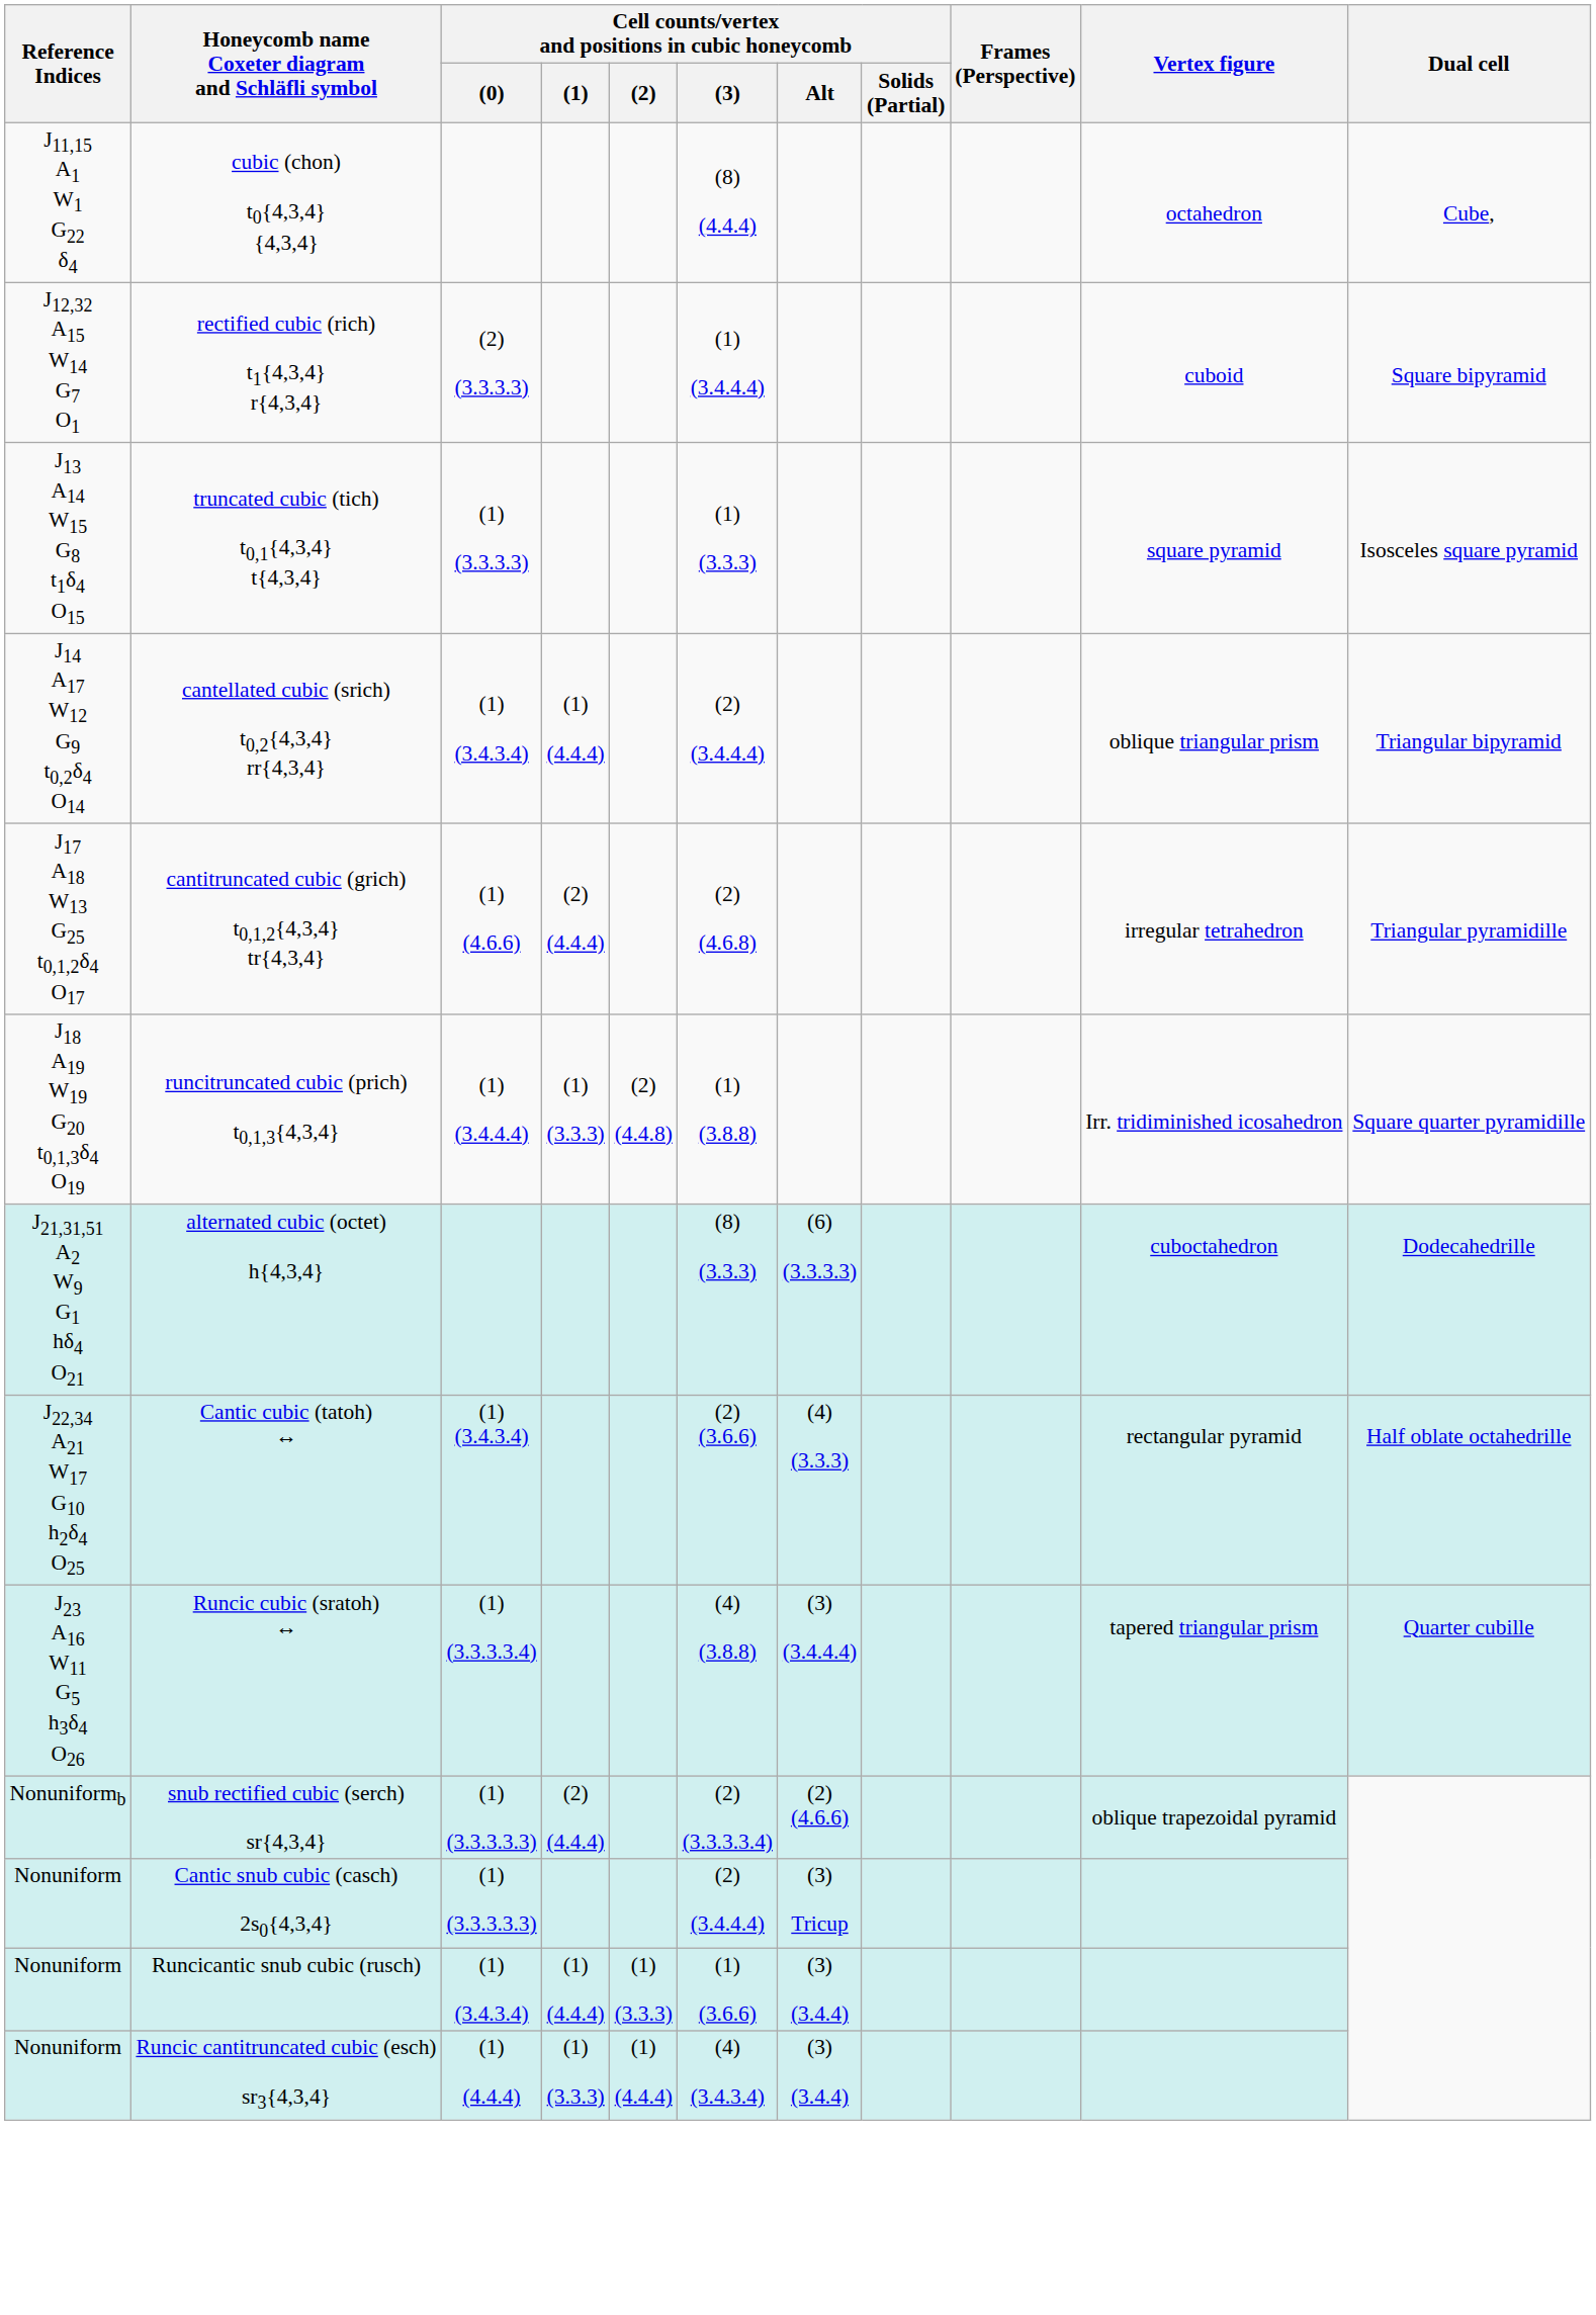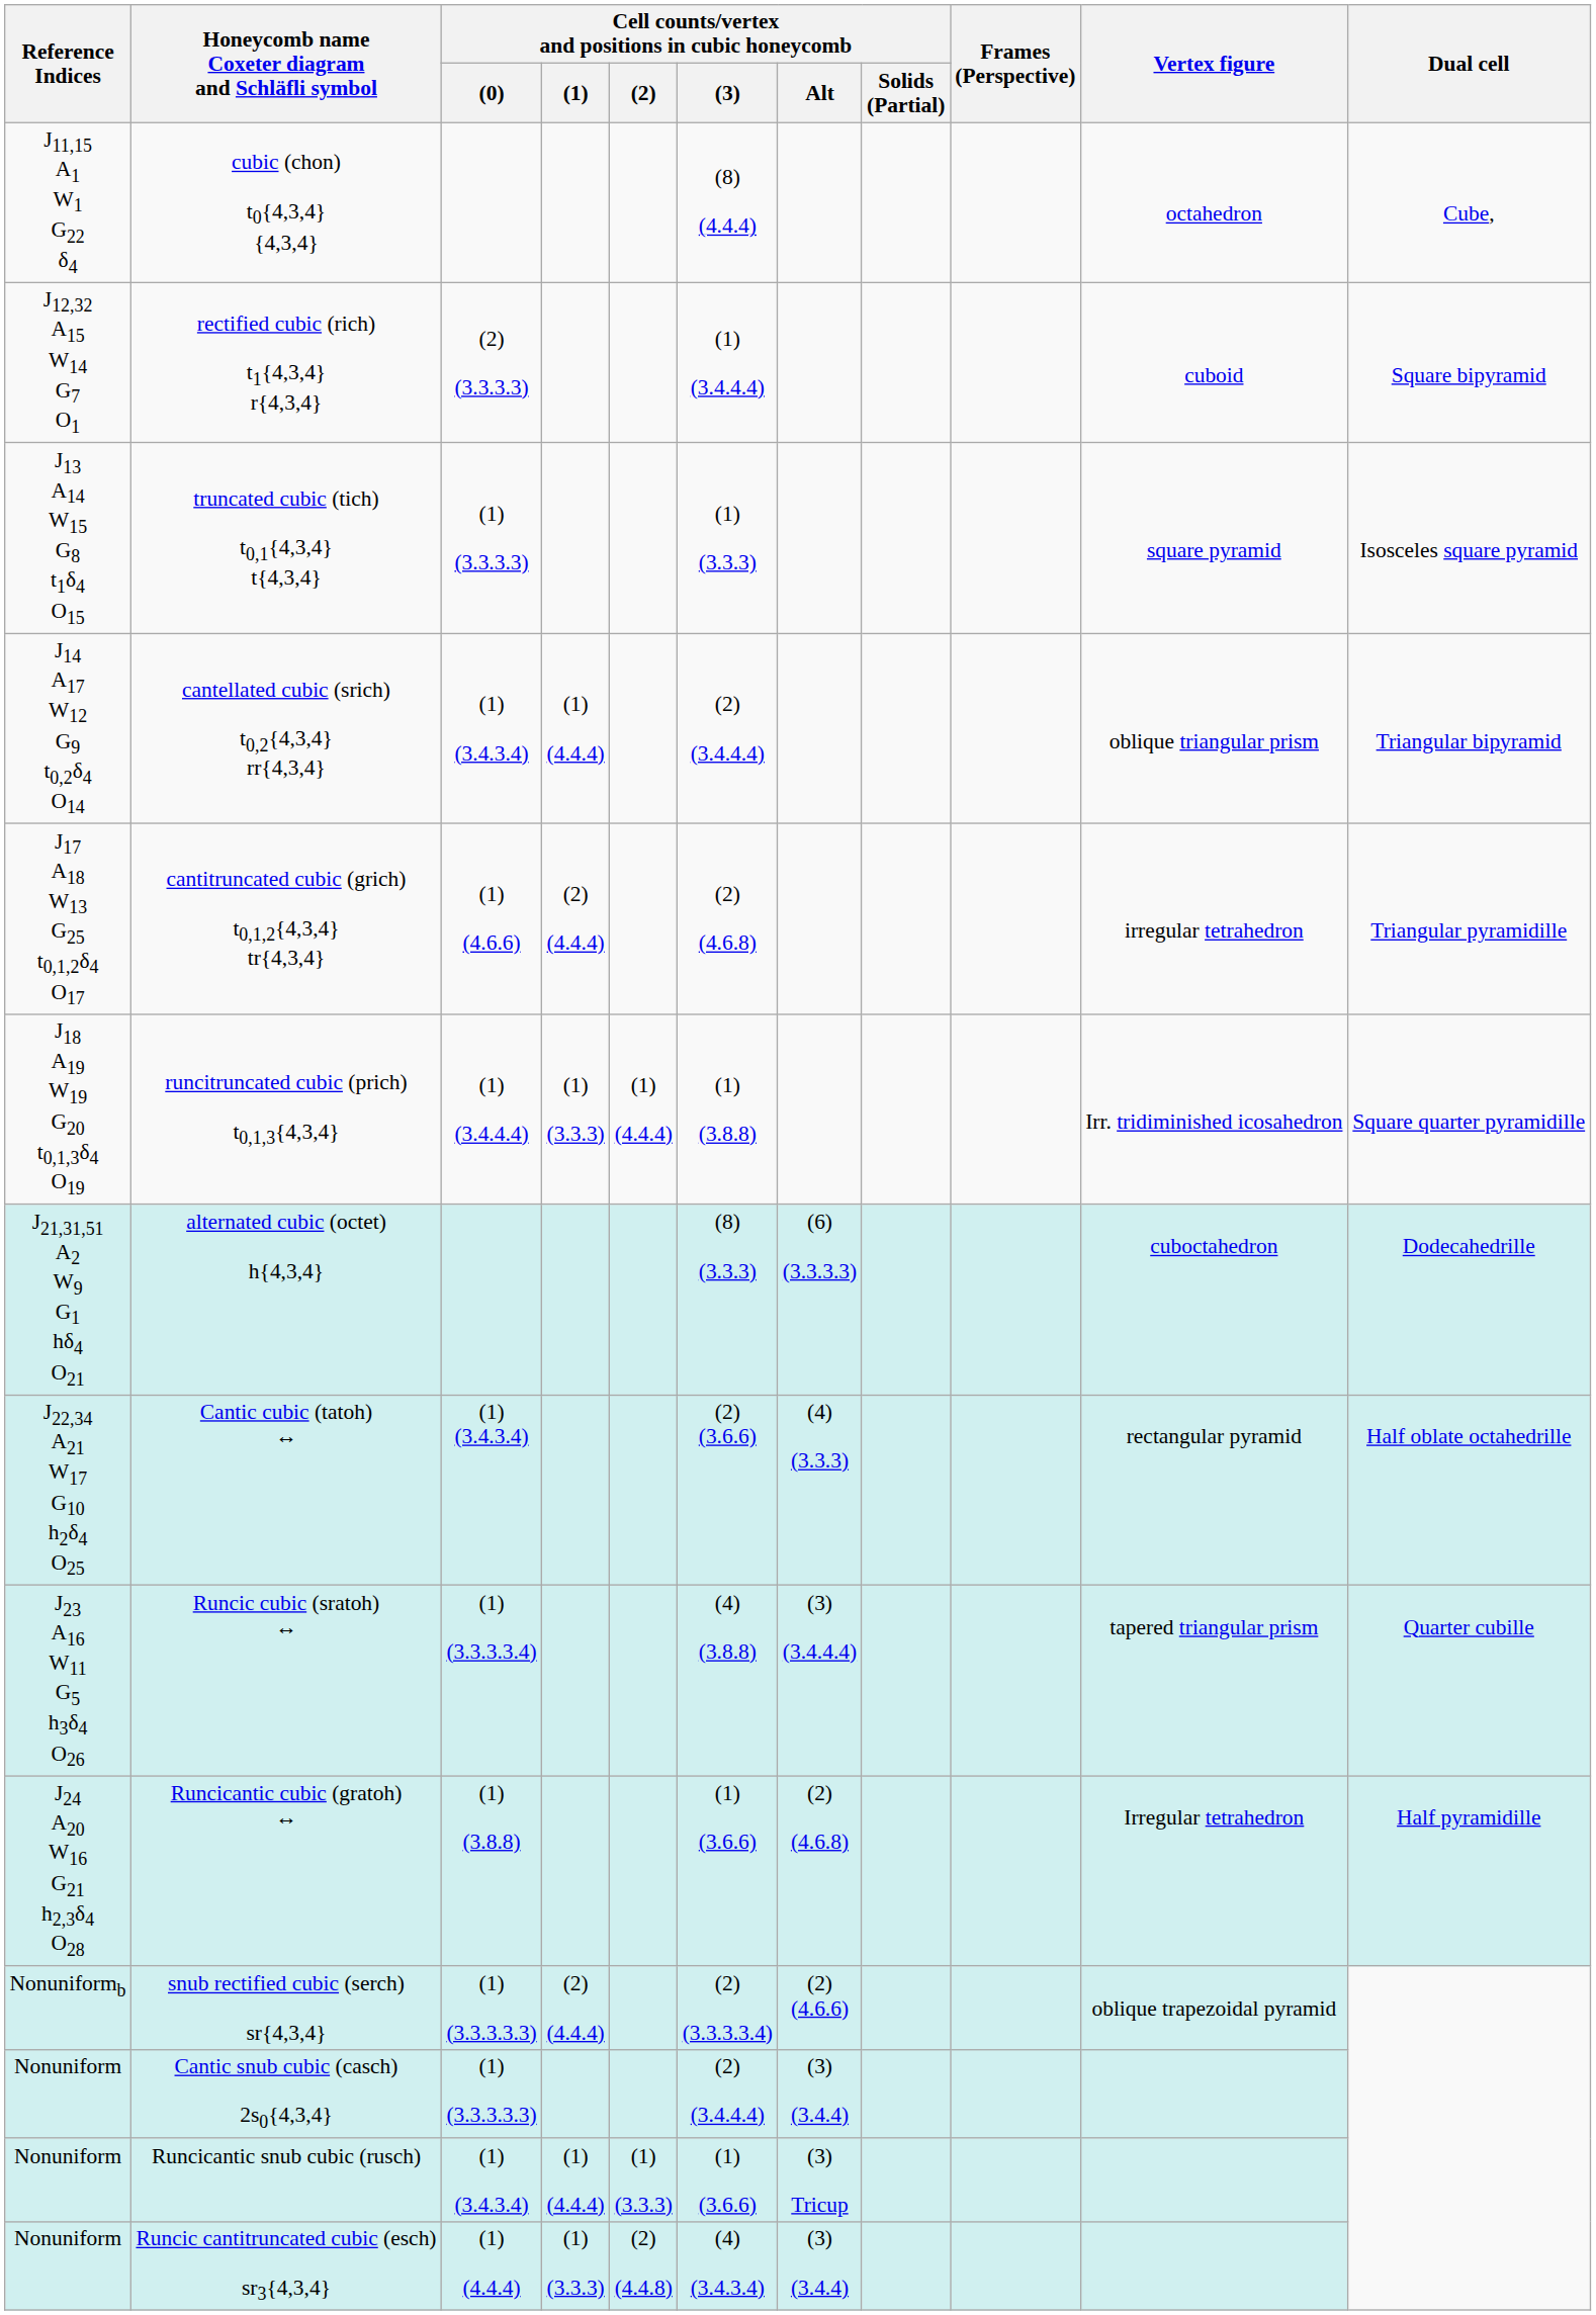 <table class="wikitable" style="text-align:center;">
 <tr>
 <th rowspan=2>Reference<br>Indices</th>
 <th rowspan=2>Honeycomb name<br><a href='#'>Coxeter diagram</a><br>and <a href='#'>Schläfli symbol</a></th>
 <th colspan=6>Cell counts/vertex<br>and positions in cubic honeycomb<br></th>
 <th rowspan=2>Frames<br>(Perspective)</th>
 <th rowspan=2><a href='#'>Vertex figure</a></th>
 <th rowspan=2>Dual cell</th>
 </tr>
 <tr>
 <th>(0)<br></th>
 <th>(1)<br></th>
 <th>(2)<br></th>
 <th>(3)<br></th>
 <th>Alt</th>
 <th>Solids<br>(Partial)</th>
 </tr>
 <tr>
 <td>J<sub>11,15</sub><br>A<sub>1</sub><br>W<sub>1</sub><br>G<sub>22</sub><br>δ<sub>4</sub></td>
 <td><a href='#'>cubic</a> (chon)<br> <br>t<sub>0</sub>{4,3,4}<br>{4,3,4}</td>
 <td> </td>
 <td> </td>
 <td> </td>
 <td>(8)<br><br><a href='#'>(4.4.4)</a></td>
 <td> </td>
 <td></td>
 <td></td>
 <td><br><a href='#'>octahedron</a></td>
 <td><br><a href='#'>Cube</a>, </td>
 </tr>
 <tr>
 <td>J<sub>12,32</sub><br>A<sub>15</sub><br>W<sub>14</sub><br>G<sub>7</sub><br>O<sub>1</sub></td>
 <td><a href='#'>rectified cubic</a> (rich)<br> <br>t<sub>1</sub>{4,3,4}<br>r{4,3,4}</td>
 <td>(2)<br><br><a href='#'>(3.3.3.3)</a></td>
 <td> </td>
 <td> </td>
 <td>(1)<br><br><a href='#'>(3.4.4.4)</a><br></td>
 <td> </td>
 <td></td>
 <td></td>
 <td><br><a href='#'>cuboid</a></td>
 <td><br><a href='#'>Square bipyramid</a><br></td>
 </tr>
 <tr>
 <td>J<sub>13</sub><br>A<sub>14</sub><br>W<sub>15</sub><br>G<sub>8</sub><br>t<sub>1</sub>δ<sub>4</sub><br>O<sub>15</sub></td>
 <td><a href='#'>truncated cubic</a> (tich)<br> <br>t<sub>0,1</sub>{4,3,4}<br>t{4,3,4}</td>
 <td>(1)<br><br><a href='#'>(3.3.3.3)</a></td>
 <td> </td>
 <td> </td>
 <td>(1)<br><br><a href='#'>(3.3.3)</a></td>
 <td> </td>
 <td></td>
 <td></td>
 <td><br><a href='#'>square pyramid</a></td>
 <td><br>Isosceles <a href='#'>square pyramid</a></td>
 </tr>
 <tr>
 <td>J<sub>14</sub><br>A<sub>17</sub><br>W<sub>12</sub><br>G<sub>9</sub><br>t<sub>0,2</sub>δ<sub>4</sub><br>O<sub>14</sub></td>
 <td><a href='#'>cantellated cubic</a> (srich)<br> <br>t<sub>0,2</sub>{4,3,4}<br>rr{4,3,4}</td>
 <td>(1)<br><br><a href='#'>(3.4.3.4)</a></td>
 <td>(1)<br><br><a href='#'>(4.4.4)</a></td>
 <td> </td>
 <td>(2)<br><br><a href='#'>(3.4.4.4)</a></td>
 <td> </td>
 <td></td>
 <td></td>
 <td><br>oblique <a href='#'>triangular prism</a></td>
 <td><br><a href='#'>Triangular bipyramid</a></td>
 </tr>
 <tr>
 <td>J<sub>17</sub><br>A<sub>18</sub><br>W<sub>13</sub><br>G<sub>25</sub><br>t<sub>0,1,2</sub>δ<sub>4</sub><br>O<sub>17</sub></td>
 <td><a href='#'>cantitruncated cubic</a> (grich)<br> <br>t<sub>0,1,2</sub>{4,3,4}<br>tr{4,3,4}</td>
 <td>(1)<br><br><a href='#'>(4.6.6)</a></td>
 <td>(2)<br><br><a href='#'>(4.4.4)</a></td>
 <td> </td>
 <td>(2)<br><br><a href='#'>(4.6.8)</a></td>
 <td> </td>
 <td></td>
 <td></td>
 <td><br>irregular <a href='#'>tetrahedron</a></td>
 <td><br><a href='#'>Triangular pyramidille</a></td>
 </tr>
 <tr>
 <td>J<sub>18</sub><br>A<sub>19</sub><br>W<sub>19</sub><br>G<sub>20</sub><br>t<sub>0,1,3</sub>δ<sub>4</sub><br>O<sub>19</sub></td>
 <td><a href='#'>runcitruncated cubic</a> (prich)<br><br>t<sub>0,1,3</sub>{4,3,4}</td>
 <td>(1)<br><br><a href='#'>(3.4.4.4)</a></td>
 <td>(1)<br><br><a href='#'>(3.3.3)</a><br></td>
-<td>(2)<br><br><a href='#'>(4.4.8)</a></td>
+<td>(1)<br><br><a href='#'>(4.4.4)</a><br></td>
 <td>(1)<br><br><a href='#'>(3.8.8)</a></td>
 <td> </td>
 <td></td>
 <td></td>
 <td><br>Irr. <a href='#'>tridiminished icosahedron</a></td>
 <td> <br><a href='#'>Square quarter pyramidille</a></td>
 </tr>
 <tr valign=top BGCOLOR="#d0f0f0">
 <td>J<sub>21,31,51</sub><br>A<sub>2</sub><br>W<sub>9</sub><br>G<sub>1</sub><br>hδ<sub>4</sub><br>O<sub>21</sub></td>
 <td><a href='#'>alternated cubic</a> (octet)<br><br>h{4,3,4}</td>
 <td> </td>
 <td> </td>
 <td> </td>
 <td>(8)<br><br><a href='#'>(3.3.3)</a></td>
 <td>(6)<br><br><a href='#'>(3.3.3.3)</a></td>
 <td></td>
 <td></td>
 <td><br><a href='#'>cuboctahedron</a></td>
 <td><br><a href='#'>Dodecahedrille</a></td>
 </tr>
 <tr valign=top BGCOLOR="#d0f0f0">
 <td>J<sub>22,34</sub><br>A<sub>21</sub><br>W<sub>17</sub><br>G<sub>10</sub><br>h<sub>2</sub>δ<sub>4</sub><br>O<sub>25</sub></td>
 <td><a href='#'>Cantic cubic</a> (tatoh)<br> ↔ </td>
 <td>(1)<br><a href='#'>(3.4.3.4)</a></td>
 <td> </td>
 <td></td>
 <td>(2)<br><a href='#'>(3.6.6)</a></td>
 <td>(4)<br><br><a href='#'>(3.3.3)</a></td>
 <td></td>
 <td></td>
 <td><br>rectangular pyramid</td>
 <td><br><a href='#'>Half oblate octahedrille</a></td>
 </tr>
 <tr valign=top BGCOLOR="#d0f0f0">
 <td>J<sub>23</sub><br>A<sub>16</sub><br>W<sub>11</sub><br>G<sub>5</sub><br>h<sub>3</sub>δ<sub>4</sub><br>O<sub>26</sub></td>
 <td><a href='#'>Runcic cubic</a> (sratoh)<br> ↔ </td>
 <td>(1)<br><br><a href='#'>(3.3.3.3.4)</a><br></td>
 <td> </td>
 <td></td>
 <td>(4)<br><br><a href='#'>(3.8.8)</a></td>
 <td>(3)<br><br><a href='#'>(3.4.4.4)</a></td>
 <td></td>
 <td></td>
 <td><br>tapered <a href='#'>triangular prism</a></td>
 <td><br><a href='#'>Quarter cubille</a></td>
 </tr>
 <tr valign=top BGCOLOR="#d0f0f0">
+<td>J<sub>24</sub><br>A<sub>20</sub><br>W<sub>16</sub><br>G<sub>21</sub><br>h<sub>2,3</sub>δ<sub>4</sub><br>O<sub>28</sub></td>
+<td><a href='#'>Runcicantic cubic</a> (gratoh)<br> ↔ </td>
+<td>(1)<br><br><a href='#'>(3.8.8)</a></td>
+<td> </td>
+<td></td>
+<td>(1)<br><br><a href='#'>(3.6.6)</a></td>
+<td>(2)<br><br><a href='#'>(4.6.8)</a></td>
+<td></td>
+<td></td>
+<td><br>Irregular <a href='#'>tetrahedron</a></td>
+<td><br><a href='#'>Half pyramidille</a></td>
+</tr>
+<tr valign=top BGCOLOR="#d0f0f0">
 <td>Nonuniform<sub>b</sub></td>
 <td><a href='#'>snub rectified cubic</a> (serch)<br><br>sr{4,3,4}</td>
 <td>(1)<br><br><a href='#'>(3.3.3.3.3)</a><br></td>
 <td>(2)<br><br><a href='#'>(4.4.4)</a></td>
 <td> </td>
 <td>(2)<br><br><a href='#'>(3.3.3.3.4)</a><br></td>
 <td>(2)<br><a href='#'>(4.6.6)</a></td>
 <td></td>
 <td></td>
 <td><br>oblique trapezoidal pyramid</td>
 </tr>
 <tr valign=top BGCOLOR="#d0f0f0">
 <td>Nonuniform</td>
 <td><a href='#'>Cantic snub cubic</a> (casch)<br><br>2s<sub>0</sub>{4,3,4}</td>
 <td>(1)<br><br><a href='#'>(3.3.3.3.3)</a><br></td>
 <td></td>
 <td></td>
 <td>(2)<br><br><a href='#'>(3.4.4.4)</a><br></td>
-<td>(3)<br><br><a href='#'>Tricup</a></td>
+<td>(3)<br><br><a href='#'>(3.4.4)</a></td>
 <td></td>
 <td></td>
 <td></td>
 </tr>
 <tr valign=top BGCOLOR="#d0f0f0">
 <td>Nonuniform</td>
 <td>Runcicantic snub cubic (rusch)<br></td>
 <td>(1)<br><br><a href='#'>(3.4.3.4)</a></td>
 <td>(1)<br><br><a href='#'>(4.4.4)</a></td>
 <td>(1)<br><br><a href='#'>(3.3.3)</a></td>
 <td>(1)<br><br><a href='#'>(3.6.6)</a></td>
-<td>(3)<br><br><a href='#'>(3.4.4)</a></td>
+<td>(3)<br><br><a href='#'>Tricup</a></td>
 <td></td>
 <td></td>
 <td></td>
 </tr>
 <tr valign=top BGCOLOR="#d0f0f0">
 <td>Nonuniform</td>
 <td><a href='#'>Runcic cantitruncated cubic</a> (esch)<br> <br>sr<sub>3</sub>{4,3,4}</td>
 <td>(1)<br><br><a href='#'>(4.4.4)</a></td>
 <td>(1)<br><br><a href='#'>(3.3.3)</a><br></td>
-<td>(1)<br><br><a href='#'>(4.4.4)</a><br></td>
+<td>(2)<br><br><a href='#'>(4.4.8)</a></td>
 <td>(4)<br><br><a href='#'>(3.4.3.4)</a></td>
 <td>(3)<br><br><a href='#'>(3.4.4)</a></td>
 <td></td>
 <td></td>
 <td></td>
 </tr>
 </table>
